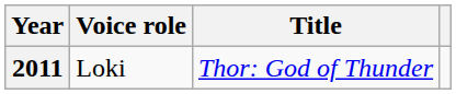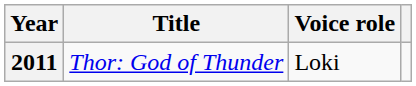 <table class="wikitable plainrowheaders" style="margin-right: 0;">
 <tr>
 <th scope="col">Year</th>
+<th scope="col">Title</th>
 <th scope="col">Voice role</th>
-<th scope="col">Title</th>
 <th scope="col" class="unsortable"></th>
 </tr>
 <tr>
 <th scope="row">2011</th>
+<td><em><a href='#'>Thor: God of Thunder</a></em></td>
 <td>Loki</td>
-<td><em><a href='#'>Thor: God of Thunder</a></em></td>
 <td style="text-align: center;"></td>
 </tr>
 </table>
